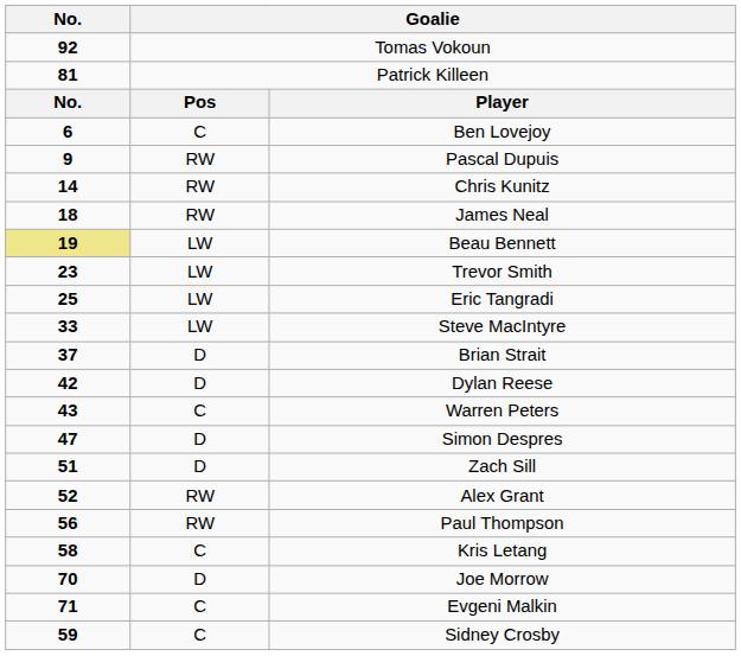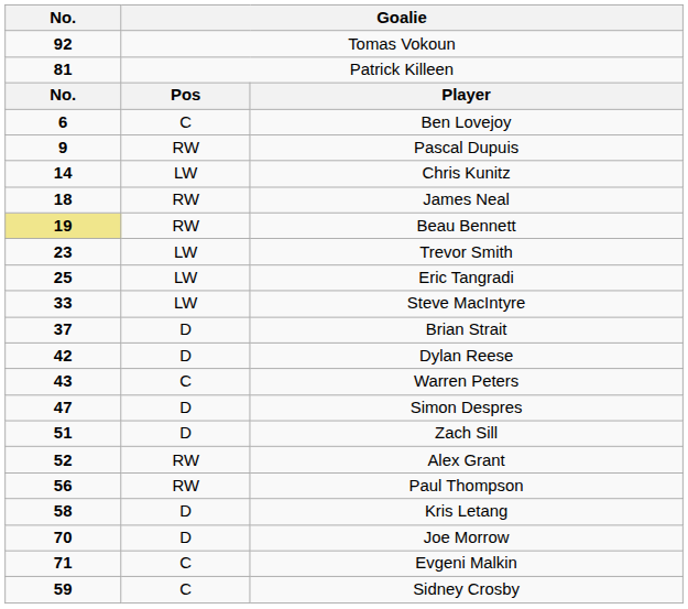 <table class="wikitable" style="width:75%; text-align:center;margin: 0.5em auto;">
 <tr>
 <th>No.</th>
 <th colspan=2>Goalie</th>
 </tr>
 <tr>
 <td><strong>92</strong></td>
 <td colspan=2>Tomas Vokoun</td>
 </tr>
 <tr>
 <td><strong>81</strong></td>
 <td colspan=2>Patrick Killeen</td>
 </tr>
 <tr>
 <th>No.</th>
 <th>Pos</th>
 <th>Player</th>
 </tr>
 <tr>
 <td><strong>6</strong></td>
 <td>C</td>
 <td>Ben Lovejoy</td>
 </tr>
 <tr>
 <td><strong>9</strong></td>
 <td>RW</td>
 <td>Pascal Dupuis</td>
 </tr>
 <tr>
 <td><strong>14</strong></td>
-<td>RW</td>
+<td>LW</td>
 <td>Chris Kunitz</td>
 </tr>
 <tr>
 <td><strong>18</strong></td>
 <td>RW</td>
 <td>James Neal</td>
 </tr>
 <tr>
 <td style="background: khaki;"><strong>19</strong></td>
-<td>LW</td>
+<td>RW</td>
 <td>Beau Bennett</td>
 </tr>
 <tr>
 <td><strong>23</strong></td>
 <td>LW</td>
 <td>Trevor Smith</td>
 </tr>
 <tr>
 <td><strong>25</strong></td>
 <td>LW</td>
 <td>Eric Tangradi</td>
 </tr>
 <tr>
 <td><strong>33</strong></td>
 <td>LW</td>
 <td>Steve MacIntyre</td>
 </tr>
 <tr>
 <td><strong>37</strong></td>
 <td>D</td>
 <td>Brian Strait</td>
 </tr>
 <tr>
 <td><strong>42</strong></td>
 <td>D</td>
 <td>Dylan Reese</td>
 </tr>
 <tr>
 <td><strong>43</strong></td>
 <td>C</td>
 <td>Warren Peters</td>
 </tr>
 <tr>
 <td><strong>47</strong></td>
 <td>D</td>
 <td>Simon Despres</td>
 </tr>
 <tr>
 <td><strong>51</strong></td>
 <td>D</td>
 <td>Zach Sill</td>
 </tr>
 <tr>
 <td><strong>52</strong></td>
 <td>RW</td>
 <td>Alex Grant</td>
 </tr>
 <tr>
 <td><strong>56</strong></td>
 <td>RW</td>
 <td>Paul Thompson</td>
 </tr>
 <tr>
 <td><strong>58</strong></td>
-<td>C</td>
+<td>D</td>
 <td>Kris Letang</td>
 </tr>
 <tr>
 <td><strong>70</strong></td>
 <td>D</td>
 <td>Joe Morrow</td>
 </tr>
 <tr>
 <td><strong>71</strong></td>
 <td>C</td>
 <td>Evgeni Malkin</td>
 </tr>
 <tr>
 <td><strong>59</strong></td>
 <td>C</td>
 <td>Sidney Crosby</td>
 </tr>
 </table>
